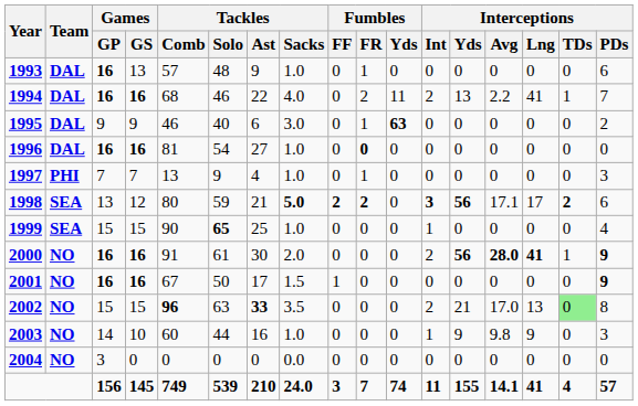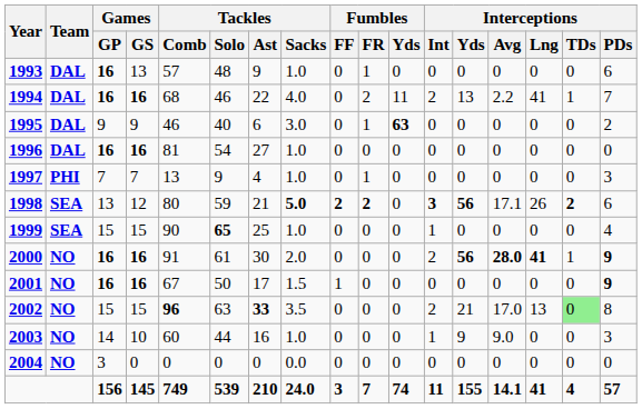 <table class="wikitable">
 <tr>
 <th rowspan="2">Year</th>
 <th rowspan="2">Team</th>
 <th colspan="2">Games</th>
 <th colspan="4">Tackles</th>
 <th colspan="3">Fumbles</th>
 <th colspan="6">Interceptions</th>
 </tr>
 <tr>
 <th>GP</th>
 <th>GS</th>
 <th>Comb</th>
 <th>Solo</th>
 <th>Ast</th>
 <th>Sacks</th>
 <th>FF</th>
 <th>FR</th>
 <th>Yds</th>
 <th>Int</th>
 <th>Yds</th>
 <th>Avg</th>
 <th>Lng</th>
 <th>TDs</th>
 <th>PDs</th>
 </tr>
 <tr>
 <td><a href='#'><strong>1993</strong></a></td>
 <td><a href='#'><strong>DAL</strong></a></td>
 <td><strong>16</strong></td>
 <td>13</td>
 <td>57</td>
 <td>48</td>
 <td>9</td>
 <td>1.0</td>
 <td>0</td>
 <td>1</td>
 <td>0</td>
 <td>0</td>
 <td>0</td>
 <td>0</td>
 <td>0</td>
 <td>0</td>
 <td>6</td>
 </tr>
 <tr>
 <td><a href='#'><strong>1994</strong></a></td>
 <td><a href='#'><strong>DAL</strong></a></td>
 <td><strong>16</strong></td>
 <td><strong>16</strong></td>
 <td>68</td>
 <td>46</td>
 <td>22</td>
 <td>4.0</td>
 <td>0</td>
 <td>2</td>
 <td>11</td>
 <td>2</td>
 <td>13</td>
 <td>2.2</td>
 <td>41</td>
 <td>1</td>
 <td>7</td>
 </tr>
 <tr>
 <td><a href='#'><strong>1995</strong></a></td>
 <td><a href='#'><strong>DAL</strong></a></td>
 <td>9</td>
 <td>9</td>
 <td>46</td>
 <td>40</td>
 <td>6</td>
 <td>3.0</td>
 <td>0</td>
 <td>1</td>
 <td><strong>63</strong></td>
 <td>0</td>
 <td>0</td>
 <td>0</td>
 <td>0</td>
 <td>0</td>
 <td>2</td>
 </tr>
 <tr>
 <td><a href='#'><strong>1996</strong></a></td>
 <td><a href='#'><strong>DAL</strong></a></td>
 <td><strong>16</strong></td>
 <td><strong>16</strong></td>
 <td>81</td>
 <td>54</td>
 <td>27</td>
 <td>1.0</td>
 <td>0</td>
-<td><strong>0</strong></td>
+<td>0</td>
 <td>0</td>
 <td>0</td>
 <td>0</td>
 <td>0</td>
 <td>0</td>
 <td>0</td>
 <td>0</td>
 </tr>
 <tr>
 <td><a href='#'><strong>1997</strong></a></td>
 <td><a href='#'><strong>PHI</strong></a></td>
 <td>7</td>
 <td>7</td>
 <td>13</td>
 <td>9</td>
 <td>4</td>
 <td>1.0</td>
 <td>0</td>
 <td>1</td>
 <td>0</td>
 <td>0</td>
 <td>0</td>
 <td>0</td>
 <td>0</td>
 <td>0</td>
 <td>3</td>
 </tr>
 <tr>
 <td><a href='#'><strong>1998</strong></a></td>
 <td><a href='#'><strong>SEA</strong></a></td>
 <td>13</td>
 <td>12</td>
 <td>80</td>
 <td>59</td>
 <td>21</td>
 <td><strong>5.0</strong></td>
 <td><strong>2</strong></td>
 <td><strong>2</strong></td>
 <td>0</td>
 <td><strong>3</strong></td>
 <td><strong>56</strong></td>
 <td>17.1</td>
-<td>17</td>
+<td>26</td>
 <td><strong>2</strong></td>
 <td>6</td>
 </tr>
 <tr>
 <td><a href='#'><strong>1999</strong></a></td>
 <td><a href='#'><strong>SEA</strong></a></td>
 <td>15</td>
 <td>15</td>
 <td>90</td>
 <td><strong>65</strong></td>
 <td>25</td>
 <td>1.0</td>
 <td>0</td>
 <td>0</td>
 <td>0</td>
 <td>1</td>
 <td>0</td>
 <td>0</td>
 <td>0</td>
 <td>0</td>
 <td>4</td>
 </tr>
 <tr>
 <td><a href='#'><strong>2000</strong></a></td>
 <td><a href='#'><strong>NO</strong></a></td>
 <td><strong>16</strong></td>
 <td><strong>16</strong></td>
 <td>91</td>
 <td>61</td>
 <td>30</td>
 <td>2.0</td>
 <td>0</td>
 <td>0</td>
 <td>0</td>
 <td>2</td>
 <td><strong>56</strong></td>
 <td><strong>28.0</strong></td>
 <td><strong>41</strong></td>
 <td>1</td>
 <td><strong>9</strong></td>
 </tr>
 <tr>
 <td><a href='#'><strong>2001</strong></a></td>
 <td><a href='#'><strong>NO</strong></a></td>
 <td><strong>16</strong></td>
 <td><strong>16</strong></td>
 <td>67</td>
 <td>50</td>
 <td>17</td>
 <td>1.5</td>
 <td>1</td>
 <td>0</td>
 <td>0</td>
 <td>0</td>
 <td>0</td>
 <td>0</td>
 <td>0</td>
 <td>0</td>
 <td><strong>9</strong></td>
 </tr>
 <tr>
 <td><a href='#'><strong>2002</strong></a></td>
 <td><a href='#'><strong>NO</strong></a></td>
 <td>15</td>
 <td>15</td>
 <td><strong>96</strong></td>
 <td>63</td>
 <td><strong>33</strong></td>
 <td>3.5</td>
 <td>0</td>
 <td>0</td>
 <td>0</td>
 <td>2</td>
 <td>21</td>
 <td>17.0</td>
 <td>13</td>
 <td style="background: lightgreen;">0</td>
 <td>8</td>
 </tr>
 <tr>
 <td><a href='#'><strong>2003</strong></a></td>
 <td><a href='#'><strong>NO</strong></a></td>
 <td>14</td>
 <td>10</td>
 <td>60</td>
 <td>44</td>
 <td>16</td>
 <td>1.0</td>
 <td>0</td>
 <td>0</td>
 <td>0</td>
 <td>1</td>
 <td>9</td>
-<td>9.8</td>
-<td>9</td>
+<td>9.0</td>
+<td>0</td>
 <td>0</td>
 <td>3</td>
 </tr>
 <tr>
 <td><a href='#'><strong>2004</strong></a></td>
 <td><a href='#'><strong>NO</strong></a></td>
 <td>3</td>
 <td>0</td>
 <td>0</td>
 <td>0</td>
 <td>0</td>
 <td>0.0</td>
 <td>0</td>
 <td>0</td>
 <td>0</td>
 <td>0</td>
 <td>0</td>
 <td>0</td>
 <td>0</td>
 <td>0</td>
 <td>0</td>
 </tr>
 <tr>
 <td colspan="2"></td>
 <td><strong>156</strong></td>
 <td><strong>145</strong></td>
 <td><strong>749</strong></td>
 <td><strong>539</strong></td>
 <td><strong>210</strong></td>
 <td><strong>24.0</strong></td>
 <td><strong>3</strong></td>
 <td><strong>7</strong></td>
 <td><strong>74</strong></td>
 <td><strong>11</strong></td>
 <td><strong>155</strong></td>
 <td><strong>14.1</strong></td>
 <td><strong>41</strong></td>
 <td><strong>4</strong></td>
 <td><strong>57</strong></td>
 </tr>
 </table>
